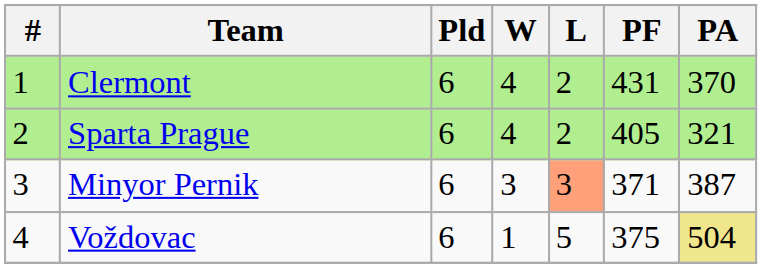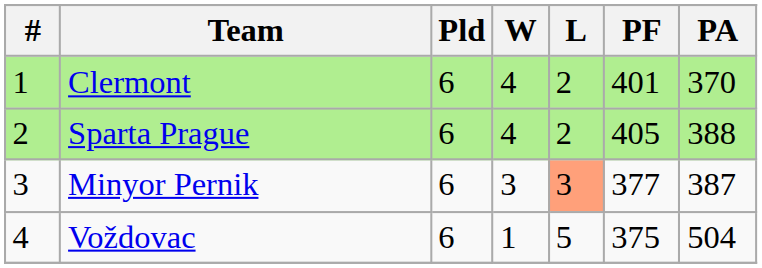 <table class=wikitable>
 <tr align=center>
 </tr>
 <tr>
 <th width=20>#</th>
 <th width=175>Team</th>
 <th width=20>Pld</th>
 <th width=20>W</th>
 <th width=20>L</th>
 <th width=30>PF</th>
 <th width=30>PA</th>
 </tr>
 <tr bgcolor=B0EE90>
 <td>1</td>
 <td align="left"> <a href='#'>Clermont</a></td>
 <td>6</td>
 <td>4</td>
 <td>2</td>
-<td>431</td>
+<td>401</td>
 <td>370</td>
 </tr>
 <tr bgcolor=B0EE90>
 <td>2</td>
 <td align="left"> <a href='#'>Sparta Prague</a></td>
 <td>6</td>
 <td>4</td>
 <td>2</td>
 <td>405</td>
-<td>321</td>
+<td>388</td>
 </tr>
 <tr>
 <td>3</td>
 <td align="left"> <a href='#'>Minyor Pernik</a></td>
 <td>6</td>
 <td>3</td>
 <td style="background: lightsalmon;">3</td>
-<td>371</td>
+<td>377</td>
 <td>387</td>
 </tr>
 <tr>
 <td>4</td>
 <td align="left"> <a href='#'>Voždovac</a></td>
 <td>6</td>
 <td>1</td>
 <td>5</td>
 <td>375</td>
-<td style="background: khaki;">504</td>
+<td>504</td>
 </tr>
 <tr>
 </tr>
 </table>
